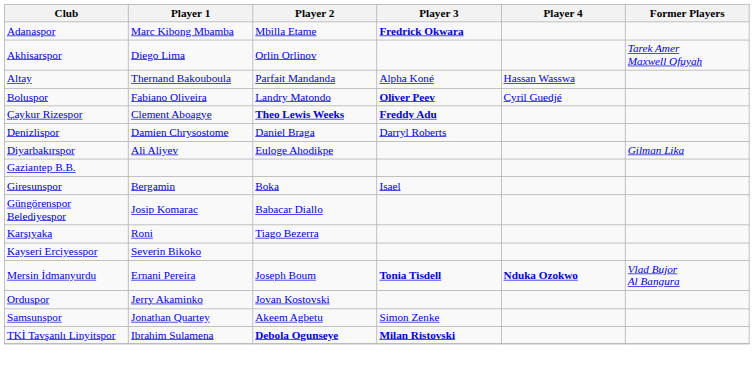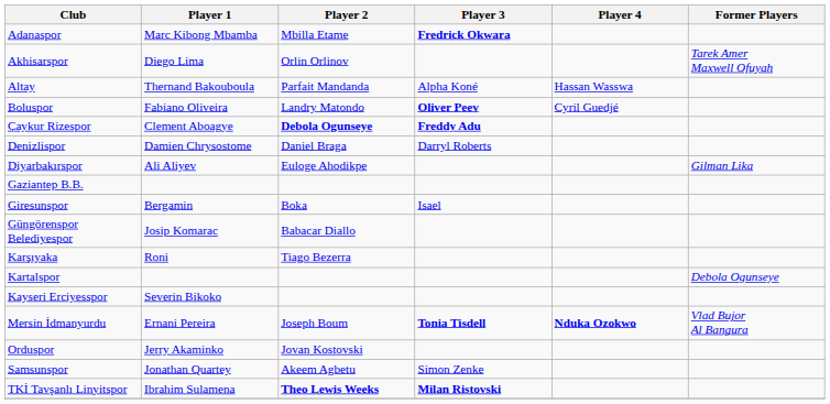 <table class="wikitable">
 <tr>
 <th width="170">Club</th>
 <th width="170">Player 1</th>
 <th width="170">Player 2</th>
 <th width="170">Player 3</th>
 <th width="170">Player 4</th>
 <th width="170">Former Players</th>
 </tr>
 <tr>
 <td><a href='#'>Adanaspor</a></td>
 <td> <a href='#'>Marc Kibong Mbamba</a></td>
 <td> <a href='#'>Mbilla Etame</a></td>
 <td> <strong><a href='#'>Fredrick Okwara</a></strong></td>
 <td></td>
 <td></td>
 </tr>
 <tr>
 <td><a href='#'>Akhisarspor</a></td>
 <td> <a href='#'>Diego Lima</a></td>
 <td> <a href='#'>Orlin Orlinov</a></td>
 <td></td>
 <td></td>
 <td> <em><a href='#'>Tarek Amer</a></em> <br>  <em><a href='#'>Maxwell Ofuyah</a></em></td>
 </tr>
 <tr>
 <td><a href='#'>Altay</a></td>
 <td> <a href='#'>Thernand Bakouboula</a></td>
 <td> <a href='#'>Parfait Mandanda</a></td>
 <td> <a href='#'>Alpha Koné</a></td>
 <td> <a href='#'>Hassan Wasswa</a></td>
 <td></td>
 </tr>
 <tr>
 <td><a href='#'>Boluspor</a></td>
 <td> <a href='#'>Fabiano Oliveira</a></td>
 <td> <a href='#'>Landry Matondo</a></td>
 <td> <strong><a href='#'>Oliver Peev</a></strong></td>
 <td> <a href='#'>Cyril Guedjé</a></td>
 <td></td>
 </tr>
 <tr>
 <td><a href='#'>Çaykur Rizespor</a></td>
 <td> <a href='#'>Clement Aboagye</a></td>
-<td> <strong><a href='#'>Theo Lewis Weeks</a></strong></td>
+<td> <strong><a href='#'>Debola Ogunseye</a></strong></td>
 <td> <strong><a href='#'>Freddy Adu</a></strong></td>
 <td></td>
 <td></td>
 </tr>
 <tr>
 <td><a href='#'>Denizlispor</a></td>
 <td> <a href='#'>Damien Chrysostome</a></td>
 <td> <a href='#'>Daniel Braga</a></td>
 <td> <a href='#'>Darryl Roberts</a></td>
 <td></td>
 <td></td>
 </tr>
 <tr>
 <td><a href='#'>Diyarbakırspor</a></td>
 <td> <a href='#'>Ali Aliyev</a></td>
 <td> <a href='#'>Euloge Ahodikpe</a></td>
 <td></td>
 <td></td>
 <td> <em><a href='#'>Gilman Lika</a></em></td>
 </tr>
 <tr>
 <td><a href='#'>Gaziantep B.B.</a></td>
 <td></td>
 <td></td>
 <td></td>
 <td></td>
 <td></td>
 </tr>
 <tr>
 <td><a href='#'>Giresunspor</a></td>
 <td> <a href='#'>Bergamin</a></td>
 <td> <a href='#'>Boka</a></td>
 <td> <a href='#'>Isael</a></td>
 <td></td>
 <td></td>
 </tr>
 <tr>
 <td><a href='#'>Güngörenspor Belediyespor</a></td>
 <td> <a href='#'>Josip Komarac</a></td>
 <td> <a href='#'>Babacar Diallo</a></td>
 <td></td>
 <td></td>
 <td></td>
 </tr>
 <tr>
 <td><a href='#'>Karşıyaka</a></td>
 <td> <a href='#'>Roni</a></td>
 <td> <a href='#'>Tiago Bezerra</a></td>
 <td></td>
 <td></td>
 <td></td>
 </tr>
 <tr>
+<td><a href='#'>Kartalspor</a></td>
+<td></td>
+<td></td>
+<td></td>
+<td></td>
+<td> <em><a href='#'>Debola Ogunseye</a></em></td>
+</tr>
+<tr>
 <td><a href='#'>Kayseri Erciyesspor</a></td>
 <td> <a href='#'>Severin Bikoko</a></td>
 <td></td>
 <td></td>
 <td></td>
 <td></td>
 </tr>
 <tr>
 <td><a href='#'>	Mersin İdmanyurdu</a></td>
 <td> <a href='#'>Ernani Pereira</a></td>
 <td> <a href='#'>Joseph Boum</a></td>
 <td> <strong><a href='#'>Tonia Tisdell</a></strong></td>
 <td> <strong><a href='#'>Nduka Ozokwo</a></strong></td>
 <td> <em><a href='#'>Vlad Bujor</a></em> <br>  <em><a href='#'>Al Bangura</a></em></td>
 </tr>
 <tr>
 <td><a href='#'>Orduspor</a></td>
 <td> <a href='#'>Jerry Akaminko</a></td>
 <td> <a href='#'>Jovan Kostovski</a></td>
 <td></td>
 <td></td>
 <td></td>
 </tr>
 <tr>
 <td><a href='#'>Samsunspor</a></td>
 <td> <a href='#'>Jonathan Quartey</a></td>
 <td> <a href='#'>Akeem Agbetu</a></td>
 <td> <a href='#'>Simon Zenke</a></td>
 <td></td>
 <td></td>
 </tr>
 <tr>
 <td><a href='#'>TKİ Tavşanlı Linyitspor</a></td>
 <td> <a href='#'>Ibrahim Sulamena</a></td>
-<td> <strong><a href='#'>Debola Ogunseye</a></strong></td>
+<td> <strong><a href='#'>Theo Lewis Weeks</a></strong></td>
 <td> <strong><a href='#'>Milan Ristovski</a></strong></td>
 <td></td>
 <td></td>
 </tr>
 <tr>
 </tr>
 </table>
